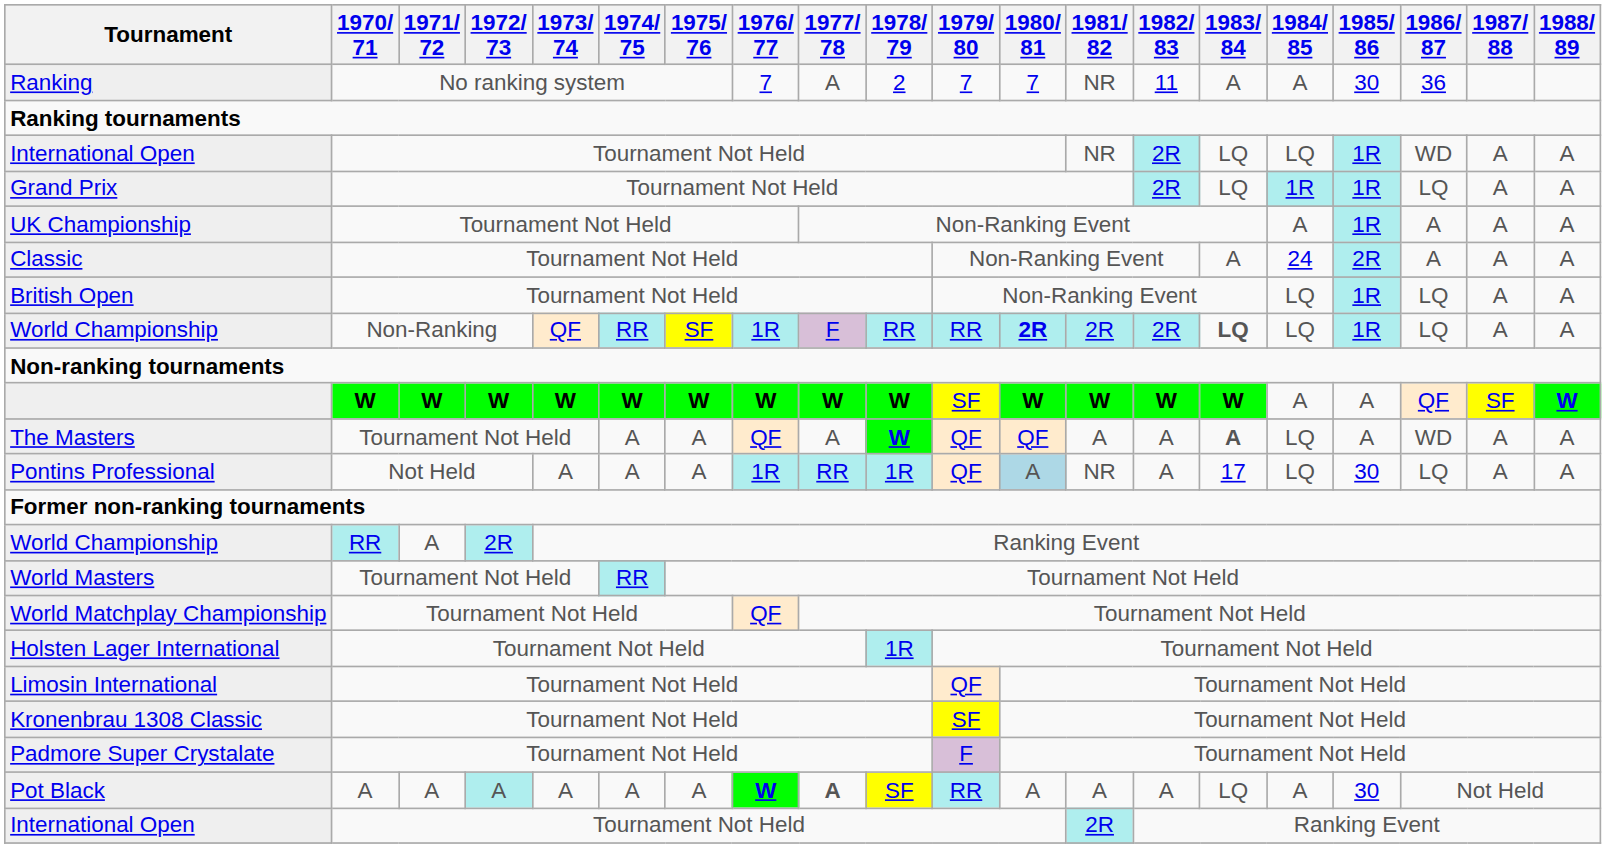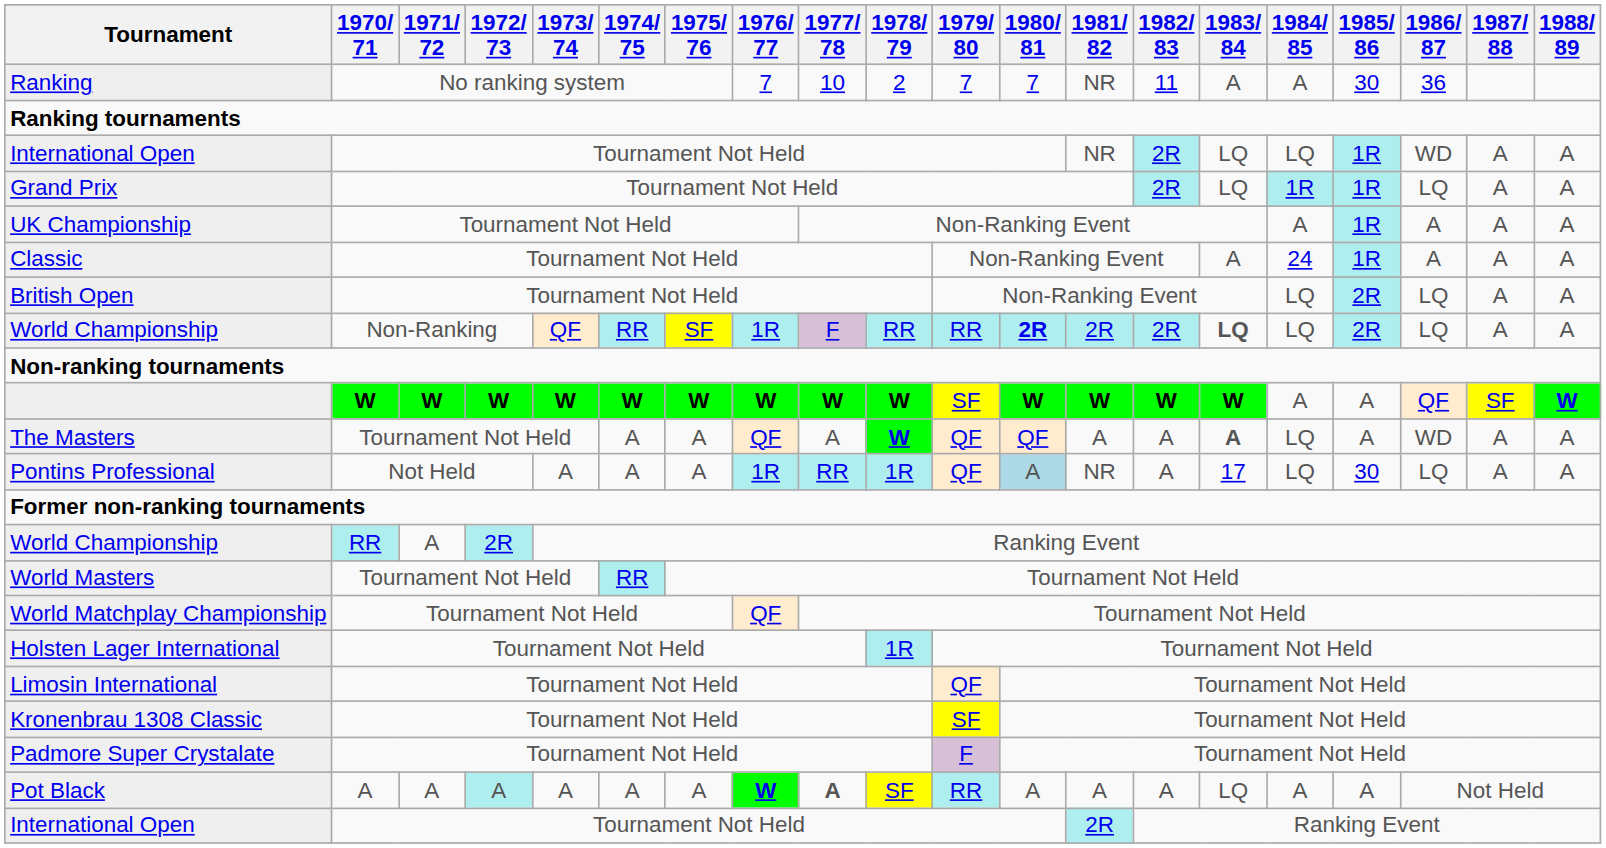 <table class="wikitable"  style="font-size:85%;">
 <tr>
 <th>Tournament</th>
 <th><a href='#'>1970/<br>71</a></th>
 <th><a href='#'>1971/<br>72</a></th>
 <th><a href='#'>1972/<br>73</a></th>
 <th><a href='#'>1973/<br>74</a></th>
 <th><a href='#'>1974/<br>75</a></th>
 <th><a href='#'>1975/<br>76</a></th>
 <th><a href='#'>1976/<br>77</a></th>
 <th><a href='#'>1977/<br>78</a></th>
 <th><a href='#'>1978/<br>79</a></th>
 <th><a href='#'>1979/<br>80</a></th>
 <th><a href='#'>1980/<br>81</a></th>
 <th><a href='#'>1981/<br>82</a></th>
 <th><a href='#'>1982/<br>83</a></th>
 <th><a href='#'>1983/<br>84</a></th>
 <th><a href='#'>1984/<br>85</a></th>
 <th><a href='#'>1985/<br>86</a></th>
 <th><a href='#'>1986/<br>87</a></th>
 <th><a href='#'>1987/<br>88</a></th>
 <th><a href='#'>1988/<br>89</a></th>
 </tr>
 <tr>
 <td style="background:#EFEFEF;"><a href='#'>Ranking</a></td>
 <td align="center" colspan="6" style="color:#555555;">No ranking system</td>
 <td align="center"><a href='#'>7</a></td>
-<td style="text-align:center; color:#555555;">A</td>
+<td align="center"><a href='#'>10</a></td>
 <td align="center"><a href='#'>2</a></td>
 <td align="center"><a href='#'>7</a></td>
 <td align="center"><a href='#'>7</a></td>
 <td align="center" style="color:#555555;">NR</td>
 <td align="center"><a href='#'>11</a></td>
 <td align="center" style="color:#555555;">A</td>
 <td style="text-align:center; color:#555555;">A</td>
 <td align="center"><a href='#'>30</a></td>
 <td align="center"><a href='#'>36</a></td>
 <td style="text-align:center;"></td>
 <td style="text-align:center;"></td>
 </tr>
 <tr>
 <td colspan="50"><strong>Ranking tournaments</strong></td>
 </tr>
 <tr>
 <td style="background:#EFEFEF;"><a href='#'>International Open</a></td>
 <td style="text-align:center; color:#555555;" colspan="11">Tournament Not Held</td>
 <td align="center" style="color:#555555;">NR</td>
 <td style="text-align:center; background:#afeeee;"><a href='#'>2R</a></td>
 <td align="center" style="color:#555555;">LQ</td>
 <td align="center" style="color:#555555;">LQ</td>
 <td style="text-align:center; background:#afeeee;"><a href='#'>1R</a></td>
 <td align="center" style="color:#555555;">WD</td>
 <td align="center" style="color:#555555;">A</td>
 <td align="center" style="color:#555555;">A</td>
 </tr>
 <tr>
 <td style="background:#EFEFEF;"><a href='#'>Grand Prix</a></td>
 <td style="text-align:center; color:#555555;" colspan="12">Tournament Not Held</td>
 <td style="text-align:center; background:#afeeee;"><a href='#'>2R</a></td>
 <td style="text-align:center; color:#555555;">LQ</td>
 <td style="text-align:center; background:#afeeee;"><a href='#'>1R</a></td>
 <td style="text-align:center; background:#afeeee;"><a href='#'>1R</a></td>
 <td align="center" style="color:#555555;">LQ</td>
 <td align="center" style="color:#555555;">A</td>
 <td align="center" style="color:#555555;">A</td>
 </tr>
 <tr>
 <td style="background:#EFEFEF;"><a href='#'>UK Championship</a></td>
 <td style="text-align:center; color:#555555;" colspan="7">Tournament Not Held</td>
 <td style="text-align:center; color:#555555;" colspan="7">Non-Ranking Event</td>
 <td style="text-align:center; color:#555555;">A</td>
 <td style="text-align:center; background:#afeeee;"><a href='#'>1R</a></td>
 <td style="text-align:center; color:#555555;">A</td>
 <td align="center" style="color:#555555;">A</td>
 <td align="center" style="color:#555555;">A</td>
 </tr>
 <tr>
 <td style="background:#EFEFEF;"><a href='#'>Classic</a></td>
 <td style="text-align:center; color:#555555;" colspan="9">Tournament Not Held</td>
 <td style="text-align:center; color:#555555;" colspan="4">Non-Ranking Event</td>
 <td style="text-align:center; color:#555555;">A</td>
 <td align="center"><a href='#'>24</a></td>
-<td style="text-align:center; background:#afeeee;"><a href='#'>2R</a></td>
+<td style="text-align:center; background:#afeeee;"><a href='#'>1R</a></td>
 <td align="center" style="color:#555555;">A</td>
 <td style="text-align:center; color:#555555;">A</td>
 <td style="text-align:center; color:#555555;">A</td>
 </tr>
 <tr>
 <td style="background:#EFEFEF;"><a href='#'>British Open</a></td>
 <td style="text-align:center; color:#555555;" colspan="9">Tournament Not Held</td>
 <td style="text-align:center; color:#555555;" colspan="5">Non-Ranking Event</td>
 <td style="text-align:center; color:#555555;">LQ</td>
-<td style="text-align:center; background:#afeeee;"><a href='#'>1R</a></td>
+<td style="text-align:center; background:#afeeee;"><a href='#'>2R</a></td>
 <td align="center" style="color:#555555;">LQ</td>
 <td align="center" style="color:#555555;">A</td>
 <td align="center" style="color:#555555;">A</td>
 </tr>
 <tr>
 <td style="background:#EFEFEF;"><a href='#'>World Championship</a></td>
 <td style="text-align:center; color:#555555;" colspan="3">Non-Ranking</td>
 <td style="text-align:center; background:#ffebcd;"><a href='#'>QF</a></td>
 <td style="text-align:center; background:#afeeee;"><a href='#'>RR</a></td>
 <td style="text-align:center; background:yellow;"><a href='#'>SF</a></td>
 <td style="text-align:center; background:#afeeee;"><a href='#'>1R</a></td>
 <td style="text-align:center; background:#D8BFD8;"><a href='#'>F</a></td>
 <td style="text-align:center; background:#afeeee;"><a href='#'>RR</a></td>
 <td style="text-align:center; background:#afeeee;"><a href='#'>RR</a></td>
 <td style="text-align:center; background:#afeeee;"><strong><a href='#'>2R</a></strong></td>
 <td style="text-align:center; background:#afeeee;"><a href='#'>2R</a></td>
 <td style="text-align:center; background:#afeeee;"><a href='#'>2R</a></td>
 <td style="text-align:center; color:#555555;"><strong>LQ</strong></td>
 <td style="text-align:center; color:#555555;">LQ</td>
-<td style="text-align:center; background:#afeeee;"><a href='#'>1R</a></td>
+<td style="text-align:center; background:#afeeee;"><a href='#'>2R</a></td>
 <td style="text-align:center; color:#555555;">LQ</td>
 <td style="text-align:center; color:#555555;">A</td>
 <td style="text-align:center; color:#555555;">A</td>
 </tr>
 <tr>
 <td colspan="50"><strong>Non-ranking tournaments</strong></td>
 </tr>
 <tr>
 <td style="background:#EFEFEF;"></td>
 <td style="text-align:center; background:#0f0;"><strong>W</strong></td>
 <td style="text-align:center; background:#0f0;"><strong>W</strong></td>
 <td style="text-align:center; background:#0f0;"><strong>W</strong></td>
 <td style="text-align:center; background:#0f0;"><strong>W</strong></td>
 <td style="text-align:center; background:#0f0;"><strong>W</strong></td>
 <td style="text-align:center; background:#0f0;"><strong>W</strong></td>
 <td style="text-align:center; background:#0f0;"><strong>W</strong></td>
 <td style="text-align:center; background:#0f0;"><strong>W</strong></td>
 <td style="text-align:center; background:#0f0;"><strong>W</strong></td>
 <td style="text-align:center; background:yellow;"><a href='#'>SF</a></td>
 <td style="text-align:center; background:#0f0;"><strong>W</strong></td>
 <td style="text-align:center; background:#0f0;"><strong>W</strong></td>
 <td style="text-align:center; background:#0f0;"><strong>W</strong></td>
 <td style="text-align:center; background:#0f0;"><strong>W</strong></td>
 <td style="text-align:center; color:#555555;">A</td>
 <td style="text-align:center; color:#555555;">A</td>
 <td style="text-align:center; background:#ffebcd;"><a href='#'>QF</a></td>
 <td style="text-align:center; background:yellow;"><a href='#'>SF</a></td>
 <td style="text-align:center; background:#0f0;"><a href='#'><strong>W</strong></a></td>
 </tr>
 <tr>
 <td style="background:#EFEFEF;"><a href='#'>The Masters</a></td>
 <td align="center" colspan="4" style="color:#555555;">Tournament Not Held</td>
 <td style="text-align:center; color:#555555;">A</td>
 <td style="text-align:center; color:#555555;">A</td>
 <td style="text-align:center; background:#ffebcd;"><a href='#'>QF</a></td>
 <td style="text-align:center; color:#555555;">A</td>
 <td style="text-align:center; background:#0f0;"><a href='#'><strong>W</strong></a></td>
 <td style="text-align:center; background:#ffebcd;"><a href='#'>QF</a></td>
 <td style="text-align:center; background:#ffebcd;"><a href='#'>QF</a></td>
 <td style="text-align:center; color:#555555;">A</td>
 <td style="text-align:center; color:#555555;">A</td>
 <td style="text-align:center; color:#555555;"><strong>A</strong></td>
 <td style="text-align:center; color:#555555;">LQ</td>
 <td style="text-align:center; color:#555555;">A</td>
 <td align="center" style="color:#555555;">WD</td>
 <td style="text-align:center; color:#555555;">A</td>
 <td style="text-align:center; color:#555555;">A</td>
 </tr>
 <tr>
 <td style="background:#EFEFEF;"><a href='#'>Pontins Professional</a></td>
 <td style="text-align:center; color:#555555;" colspan="3">Not Held</td>
 <td align="center" style="color:#555555;">A</td>
 <td align="center" style="color:#555555;">A</td>
 <td align="center" style="color:#555555;">A</td>
 <td style="text-align:center; background:#afeeee;"><a href='#'>1R</a></td>
 <td style="text-align:center; background:#afeeee;"><a href='#'>RR</a></td>
 <td style="text-align:center; background:#afeeee;"><a href='#'>1R</a></td>
 <td style="text-align:center; background:#ffebcd;"><a href='#'>QF</a></td>
 <td align="center" style="background: lightblue; color:#555555;">A</td>
 <td align="center" style="color:#555555;">NR</td>
 <td align="center" style="color:#555555;">A</td>
 <td align="center"><a href='#'>17</a></td>
 <td style="text-align:center; color:#555555;">LQ</td>
 <td align="center"><a href='#'>30</a></td>
 <td style="text-align:center; color:#555555;">LQ</td>
 <td align="center" style="color:#555555;">A</td>
 <td align="center" style="color:#555555;">A</td>
 </tr>
 <tr>
 <td colspan="50"><strong>Former non-ranking tournaments</strong></td>
 </tr>
 <tr>
 <td style="background:#EFEFEF;"><a href='#'>World Championship</a></td>
 <td style="text-align:center; background:#afeeee;"><a href='#'>RR</a></td>
 <td style="text-align:center; color:#555555;">A</td>
 <td style="text-align:center; background:#afeeee;"><a href='#'>2R</a></td>
 <td style="text-align:center; color:#555555;" colspan="30">Ranking Event</td>
 </tr>
 <tr>
 <td style="background:#EFEFEF;"><a href='#'>World Masters</a></td>
 <td style="text-align:center; color:#555555;" colspan="4">Tournament Not Held</td>
 <td style="text-align:center; background:#afeeee;"><a href='#'>RR</a></td>
 <td style="text-align:center; color:#555555;" colspan="30">Tournament Not Held</td>
 </tr>
 <tr>
 <td style="background:#EFEFEF;"><a href='#'>World Matchplay Championship</a></td>
 <td style="text-align:center; color:#555555;" colspan="6">Tournament Not Held</td>
 <td style="text-align:center; background:#ffebcd;"><a href='#'>QF</a></td>
 <td style="text-align:center; color:#555555;" colspan="30">Tournament Not Held</td>
 </tr>
 <tr>
 <td style="background:#EFEFEF;"><a href='#'>Holsten Lager International</a></td>
 <td style="text-align:center; color:#555555;" colspan="8">Tournament Not Held</td>
 <td style="text-align:center; background:#afeeee;"><a href='#'>1R</a></td>
 <td style="text-align:center; color:#555555;" colspan="30">Tournament Not Held</td>
 </tr>
 <tr>
 <td style="background:#EFEFEF;"><a href='#'>Limosin International</a></td>
 <td style="text-align:center; color:#555555;" colspan="9">Tournament Not Held</td>
 <td style="text-align:center; background:#ffebcd;"><a href='#'>QF</a></td>
 <td style="text-align:center; color:#555555;" colspan="30">Tournament Not Held</td>
 </tr>
 <tr>
 <td style="background:#EFEFEF;"><a href='#'>Kronenbrau 1308 Classic</a></td>
 <td style="text-align:center; color:#555555;" colspan="9">Tournament Not Held</td>
 <td style="text-align:center; background:yellow;"><a href='#'>SF</a></td>
 <td style="text-align:center; color:#555555;" colspan="30">Tournament Not Held</td>
 </tr>
 <tr>
 <td style="background:#EFEFEF;"><a href='#'>Padmore Super Crystalate</a></td>
 <td style="text-align:center; color:#555555;" colspan="9">Tournament Not Held</td>
 <td style="text-align:center; background:#D8BFD8;"><a href='#'>F</a></td>
 <td style="text-align:center; color:#555555;" colspan="30">Tournament Not Held</td>
 </tr>
 <tr>
 <td style="background:#EFEFEF;"><a href='#'>Pot Black</a></td>
 <td style="text-align:center; color:#555555;">A</td>
 <td style="text-align:center; color:#555555;">A</td>
 <td style="background: paleturquoise; text-align:center; color:#555555;">A</td>
 <td style="text-align:center; color:#555555;">A</td>
 <td style="text-align:center; color:#555555;">A</td>
 <td style="text-align:center; color:#555555;">A</td>
 <td style="text-align:center; background:#0f0;"><a href='#'><strong>W</strong></a></td>
 <td style="text-align:center; color:#555555;"><strong>A</strong></td>
 <td style="text-align:center; background:yellow;"><a href='#'>SF</a></td>
 <td style="text-align:center; background:#afeeee;"><a href='#'>RR</a></td>
 <td style="text-align:center; color:#555555;">A</td>
 <td style="text-align:center; color:#555555;">A</td>
 <td style="text-align:center; color:#555555;">A</td>
 <td style="text-align:center; color:#555555;">LQ</td>
 <td style="text-align:center; color:#555555;">A</td>
-<td align="center"><a href='#'>30</a></td>
+<td style="text-align:center; color:#555555;">A</td>
 <td style="text-align:center; color:#555555;" colspan="3">Not Held</td>
 </tr>
 <tr>
 <td style="background:#EFEFEF;"><a href='#'>International Open</a></td>
 <td style="text-align:center; color:#555555;" colspan="11">Tournament Not Held</td>
 <td style="text-align:center; background:#afeeee;"><a href='#'>2R</a></td>
 <td style="text-align:center; color:#555555;" colspan="7">Ranking Event</td>
 </tr>
 </table>
